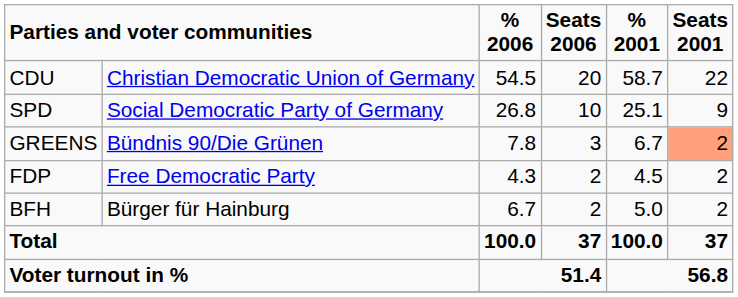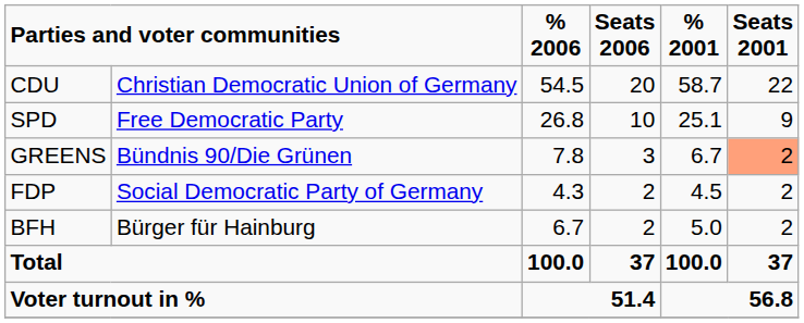 <table class="wikitable">
 <tr --  class="hintergrundfarbe5">
 <td colspan="2"><strong>Parties and voter communities</strong></td>
 <td align="center"><strong>%<br>2006</strong></td>
 <td align="center"><strong>Seats<br>2006</strong></td>
 <td align="center"><strong>%<br>2001</strong></td>
 <td align="center"><strong>Seats<br>2001</strong></td>
 </tr>
 <tr --->
 <td>CDU</td>
 <td><a href='#'>Christian Democratic Union of Germany</a></td>
 <td align="right">54.5</td>
 <td align="right">20</td>
 <td align="right">58.7</td>
 <td align="right">22</td>
 </tr>
 <tr --->
 <td>SPD</td>
-<td><a href='#'>Social Democratic Party of Germany</a></td>
+<td><a href='#'>Free Democratic Party</a></td>
 <td align="right">26.8</td>
 <td align="right">10</td>
 <td align="right">25.1</td>
 <td align="right">9</td>
 </tr>
 <tr --->
 <td>GREENS</td>
 <td><a href='#'>Bündnis 90/Die Grünen</a></td>
 <td align="right">7.8</td>
 <td align="right">3</td>
 <td align="right">6.7</td>
 <td align="right" style="background: lightsalmon;">2</td>
 </tr>
 <tr --->
 <td>FDP</td>
-<td><a href='#'>Free Democratic Party</a></td>
+<td><a href='#'>Social Democratic Party of Germany</a></td>
 <td align="right">4.3</td>
 <td align="right">2</td>
 <td align="right">4.5</td>
 <td align="right">2</td>
 </tr>
 <tr --->
 <td>BFH</td>
 <td>Bürger für Hainburg</td>
 <td align="right">6.7</td>
 <td align="right">2</td>
 <td align="right">5.0</td>
 <td align="right">2</td>
 </tr>
 <tr -- class="hintergrundfarbe5">
 <td colspan="2"><strong>Total</strong></td>
 <td align="right"><strong>100.0</strong></td>
 <td align="right"><strong>37</strong></td>
 <td align="right"><strong>100.0</strong></td>
 <td align="right"><strong>37</strong></td>
 </tr>
 <tr -- class="hintergrundfarbe5">
 <td colspan="2"><strong>Voter turnout in %</strong></td>
 <td colspan="2" align="right"><strong>51.4</strong></td>
 <td colspan="2" align="right"><strong>56.8</strong></td>
 </tr>
 <tr --->
 </tr>
 </table>
